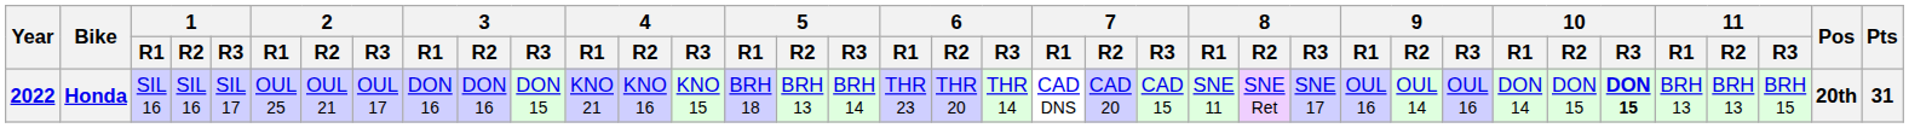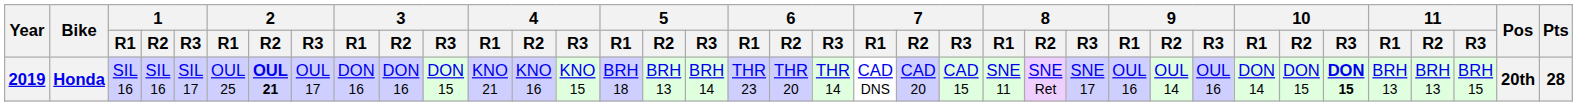 <table class="wikitable" style="text-align:center; font-size:85%">
 <tr>
 <th valign="middle" rowspan=2>Year</th>
 <th valign="middle" rowspan=2>Bike</th>
 <th colspan=3>1</th>
 <th colspan=3>2</th>
 <th colspan=3>3</th>
 <th colspan=3>4</th>
 <th colspan=3>5</th>
 <th colspan=3>6</th>
 <th colspan=3>7</th>
 <th colspan=3>8</th>
 <th colspan=3>9</th>
 <th colspan=3>10</th>
 <th colspan=3>11</th>
 <th rowspan=2>Pos</th>
 <th rowspan=2>Pts</th>
 </tr>
 <tr>
 <th>R1</th>
 <th>R2</th>
 <th>R3</th>
 <th>R1</th>
 <th>R2</th>
 <th>R3</th>
 <th>R1</th>
 <th>R2</th>
 <th>R3</th>
 <th>R1</th>
 <th>R2</th>
 <th>R3</th>
 <th>R1</th>
 <th>R2</th>
 <th>R3</th>
 <th>R1</th>
 <th>R2</th>
 <th>R3</th>
 <th>R1</th>
 <th>R2</th>
 <th>R3</th>
 <th>R1</th>
 <th>R2</th>
 <th>R3</th>
 <th>R1</th>
 <th>R2</th>
 <th>R3</th>
 <th>R1</th>
 <th>R2</th>
 <th>R3</th>
 <th>R1</th>
 <th>R2</th>
 <th>R3</th>
 </tr>
 <tr>
-<th><a href='#'>2022</a></th>
+<th><a href='#'>2019</a></th>
 <th><a href='#'>Honda</a></th>
 <td style="background:#cFCFFF;"><a href='#'>SIL</a><br><small>16</small></td>
 <td style="background:#cfcfff;"><a href='#'>SIL</a><br><small>16</small></td>
 <td style="background:#CFCFFF;"><a href='#'>SIL</a><br><small>17</small></td>
 <td style="background:#CFCFFF;"><a href='#'>OUL</a><br><small>25</small></td>
-<td style="background:#cfcfff;"><a href='#'>OUL</a><br><small>21</small></td>
+<td style="background:#cfcfff;"><strong><a href='#'>OUL</a><br><small>21</small></strong></td>
 <td style="background:#cfcfff;"><a href='#'>OUL</a><br><small>17</small></td>
 <td style="background:#cfcfff;"><a href='#'>DON</a><br><small>16</small></td>
 <td style="background:#cfcfff;"><a href='#'>DON</a><br><small>16</small></td>
 <td style="background:#DFFFDF;"><a href='#'>DON</a><br><small>15</small></td>
 <td style="background:#CFCFFF;"><a href='#'>KNO</a><br><small>21</small></td>
 <td style="background:#CFCFFF;"><a href='#'>KNO</a><br><small>16</small></td>
 <td style="background:#DFFFDF;"><a href='#'>KNO</a><br><small>15</small></td>
 <td style="background:#CFCFFF;"><a href='#'>BRH</a><br><small>18</small></td>
 <td style="background:#DFFFDF;"><a href='#'>BRH</a><br><small>13</small></td>
 <td style="background:#DFFFDF;"><a href='#'>BRH</a><br><small>14</small></td>
 <td style="background:#CFCFFF;"><a href='#'>THR</a><br><small>23</small></td>
 <td style="background:#CFCFFF;"><a href='#'>THR</a><br><small>20</small></td>
 <td style="background:#DFFFDF;"><a href='#'>THR</a><br><small>14</small></td>
 <td style="background:#FFFFFF;"><a href='#'>CAD</a><br><small>DNS</small></td>
 <td style="background:#CFCFFF;"><a href='#'>CAD</a><br><small>20</small></td>
 <td style="background:#DFFFDF;"><a href='#'>CAD</a><br><small>15</small></td>
 <td style="background:#DFFFDF;"><a href='#'>SNE</a><br><small>11</small></td>
 <td style="background:#EFCFFF;"><a href='#'>SNE</a><br><small>Ret</small></td>
 <td style="background:#CFCFFF;"><a href='#'>SNE</a><br><small>17</small></td>
 <td style="background:#CFCFFF;"><a href='#'>OUL</a><br><small>16</small></td>
 <td style="background:#DFFFDF;"><a href='#'>OUL</a><br><small>14</small></td>
 <td style="background:#CFCFFF;"><a href='#'>OUL</a><br><small>16</small></td>
 <td style="background:#DFFFDF;"><a href='#'>DON</a><br><small>14</small></td>
 <td style="background:#DFFFDF;"><a href='#'>DON</a><br><small>15</small></td>
 <td style="background:#DFFFDF;"><strong><a href='#'>DON</a><br><small>15</small></strong></td>
 <td style="background:#DFFFDF;"><a href='#'>BRH</a><br><small>13</small></td>
 <td style="background:#DFFFDF;"><a href='#'>BRH</a><br><small>13</small></td>
 <td style="background:#DFFFDF;"><a href='#'>BRH</a><br><small>15</small></td>
 <th style="background:#;">20th</th>
-<th style="background:#;">31</th>
+<th style="background:#;">28</th>
 </tr>
 </table>
